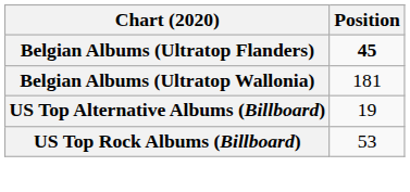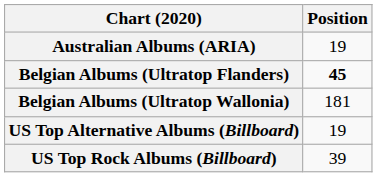 <table class="wikitable sortable plainrowheaders" style="text-align:center">
 <tr>
 <th scope="col">Chart (2020)</th>
 <th scope="col">Position</th>
+</tr>
+<tr>
+<th scope="row">Australian Albums (ARIA)</th>
+<td>19</td>
 </tr>
 <tr>
 <th scope="row">Belgian Albums (Ultratop Flanders)</th>
 <td><strong>45</strong></td>
 </tr>
 <tr>
 <th scope="row">Belgian Albums (Ultratop Wallonia)</th>
 <td>181</td>
 </tr>
 <tr>
 <th scope="row">US Top Alternative Albums (<em>Billboard</em>)</th>
 <td>19</td>
 </tr>
 <tr>
 <th scope="row">US Top Rock Albums (<em>Billboard</em>)</th>
-<td>53</td>
+<td>39</td>
 </tr>
 </table>
